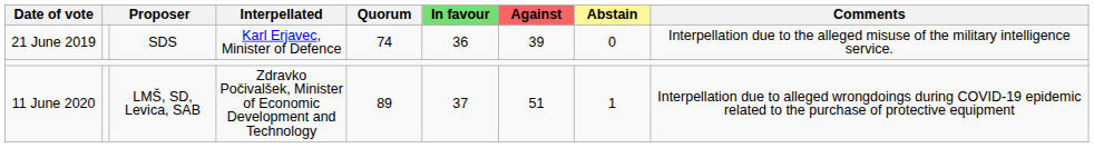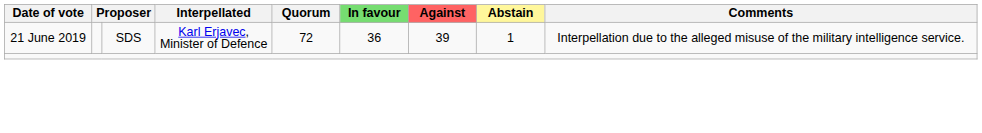 <table class="wikitable" style="line-height:16px; text-align: center;">
 <tr>
 <th style="width:9%;">Date of vote</th>
 <th colspan="2">Proposer</th>
 <th style="width:12%;">Interpellated</th>
 <th style="width:80px;">Quorum</th>
 <th style="width:80px; background:#76dd71;">In favour</th>
 <th style="width:80px; background:#ff6363">Against</th>
 <th style="width:80px; background:#fff79b">Abstain</th>
 <th>Comments</th>
 </tr>
 <tr>
 <td>21 June 2019</td>
 <td></td>
 <td>SDS</td>
 <td><a href='#'>Karl Erjavec</a>, Minister of Defence</td>
-<td>74</td>
+<td>72</td>
 <td>36</td>
 <td>39</td>
-<td>0</td>
+<td>1</td>
 <td>Interpellation due to the alleged misuse of the military intelligence service.</td>
 </tr>
 <tr>
 <td colspan="9"></td>
 </tr>
-<tr>
-<td>11 June 2020</td>
-<td></td>
-<td>LMŠ, SD, Levica, SAB</td>
-<td>Zdravko Počivalšek, Minister of Economic Development and Technology</td>
-<td>89</td>
-<td>37</td>
-<td>51</td>
-<td>1</td>
-<td>Interpellation due to alleged wrongdoings during COVID-19 epidemic related to the purchase of protective equipment</td>
-</tr>
 </table>
